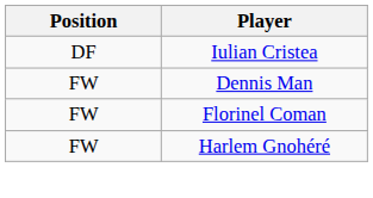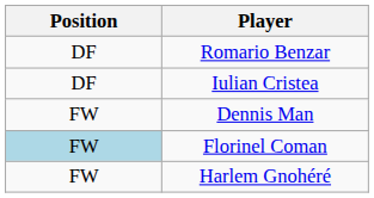 <table class="wikitable">
 <tr>
 <th style="width:120px;">Position</th>
 <th style="width:160px;">Player</th>
+</tr>
+<tr>
+<td style="text-align:center;">DF</td>
+<td style="text-align:center;"> <a href='#'>Romario Benzar</a></td>
 </tr>
 <tr>
 <td style="text-align:center;">DF</td>
 <td style="text-align:center;"> <a href='#'>Iulian Cristea</a></td>
 </tr>
 <tr>
 <td style="text-align:center;">FW</td>
 <td style="text-align:center;"> <a href='#'>Dennis Man</a></td>
 </tr>
 <tr>
-<td style="text-align:center;">FW</td>
+<td style="background: lightblue; text-align:center;">FW</td>
 <td style="text-align:center;"> <a href='#'>Florinel Coman</a></td>
 </tr>
 <tr>
 <td style="text-align:center;">FW</td>
 <td style="text-align:center;"> <a href='#'>Harlem Gnohéré</a></td>
 </tr>
 </table>
